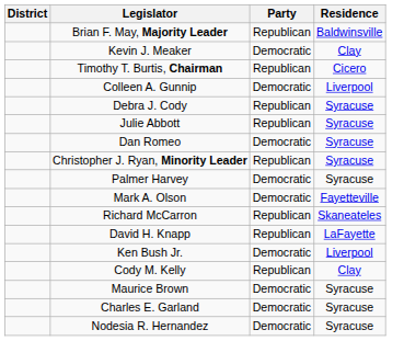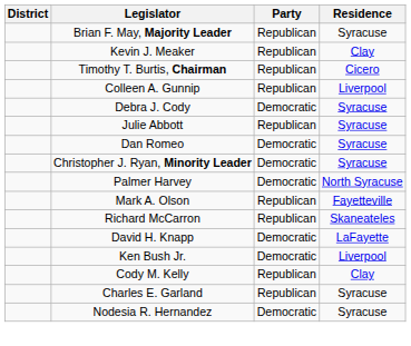 <table class="wikitable" style="text-align:center">
 <tr>
 <th>District</th>
 <th>Legislator</th>
 <th>Party</th>
 <th>Residence</th>
 </tr>
 <tr>
 <td></td>
 <td>Brian F. May, <strong>Majority Leader</strong></td>
 <td>Republican</td>
-<td><a href='#'>Baldwinsville</a></td>
+<td>Syracuse</td>
 </tr>
 <tr>
 <td></td>
 <td>Kevin J. Meaker</td>
-<td>Democratic</td>
+<td>Republican</td>
 <td><a href='#'>Clay</a></td>
 </tr>
 <tr>
 <td></td>
 <td>Timothy T. Burtis, <strong>Chairman</strong></td>
 <td>Republican</td>
 <td><a href='#'>Cicero</a></td>
 </tr>
 <tr>
 <td></td>
 <td>Colleen A. Gunnip</td>
-<td>Democratic</td>
+<td>Republican</td>
 <td><a href='#'>Liverpool</a></td>
 </tr>
 <tr>
 <td></td>
 <td>Debra J. Cody</td>
-<td>Republican</td>
+<td>Democratic</td>
 <td><a href='#'>Syracuse</a></td>
 </tr>
 <tr>
 <td></td>
 <td>Julie Abbott</td>
 <td>Republican</td>
 <td><a href='#'>Syracuse</a></td>
 </tr>
 <tr>
 <td></td>
 <td>Dan Romeo</td>
 <td>Democratic</td>
 <td><a href='#'>Syracuse</a></td>
 </tr>
 <tr>
 <td></td>
 <td>Christopher J. Ryan, <strong>Minority Leader</strong></td>
-<td>Republican</td>
+<td>Democratic</td>
 <td><a href='#'>Syracuse</a></td>
 </tr>
 <tr>
 <td></td>
 <td>Palmer Harvey</td>
 <td>Democratic</td>
-<td>Syracuse</td>
+<td><a href='#'>North Syracuse</a></td>
 </tr>
 <tr>
 <td></td>
 <td>Mark A. Olson</td>
-<td>Democratic</td>
+<td>Republican</td>
 <td><a href='#'>Fayetteville</a></td>
 </tr>
 <tr>
 <td></td>
 <td>Richard McCarron</td>
 <td>Republican</td>
 <td><a href='#'>Skaneateles</a></td>
 </tr>
 <tr>
 <td></td>
 <td>David H. Knapp</td>
-<td>Republican</td>
+<td>Democratic</td>
 <td><a href='#'>LaFayette</a></td>
 </tr>
 <tr>
 <td></td>
 <td>Ken Bush Jr.</td>
 <td>Democratic</td>
 <td><a href='#'>Liverpool</a></td>
 </tr>
 <tr>
 <td></td>
 <td>Cody M. Kelly</td>
 <td>Republican</td>
 <td><a href='#'>Clay</a></td>
 </tr>
 <tr>
 <td></td>
-<td>Maurice Brown</td>
-<td>Democratic</td>
-<td>Syracuse</td>
-</tr>
-<tr>
-<td></td>
 <td>Charles E. Garland</td>
-<td>Democratic</td>
+<td>Republican</td>
 <td>Syracuse</td>
 </tr>
 <tr>
 <td></td>
 <td>Nodesia R. Hernandez</td>
 <td>Democratic</td>
 <td>Syracuse</td>
 </tr>
 </table>
